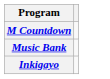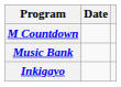 <table class="wikitable plainrowheaders sortable">
 <tr>
 <th scope="col">Program</th>
+<th scope="col">Date</th>
 <th scope="col" class="unsortable"></th>
 </tr>
 <tr>
 <th scope="row"><em><a href='#'>M Countdown</a></em></th>
+<td></td>
 <td style="text-align:center"></td>
 </tr>
 <tr>
 <th scope="row"><em><a href='#'>Music Bank</a></em></th>
+<td></td>
 <td style="text-align:center"></td>
 </tr>
 <tr>
 <th scope="row"><em><a href='#'>Inkigayo</a></em></th>
+<td></td>
 <td style="text-align:center"></td>
 </tr>
 </table>
